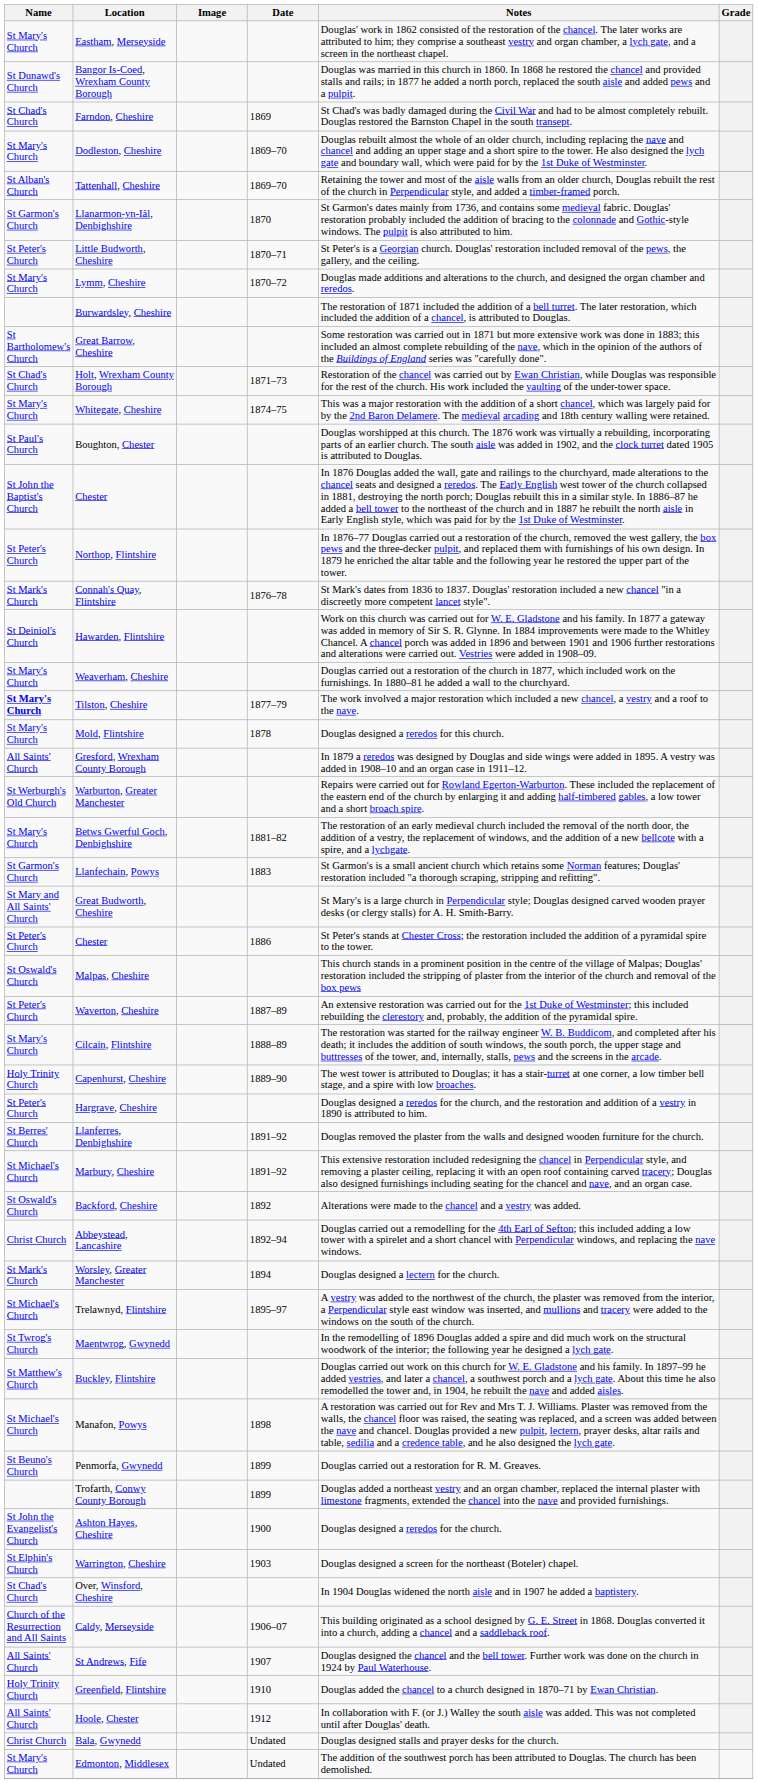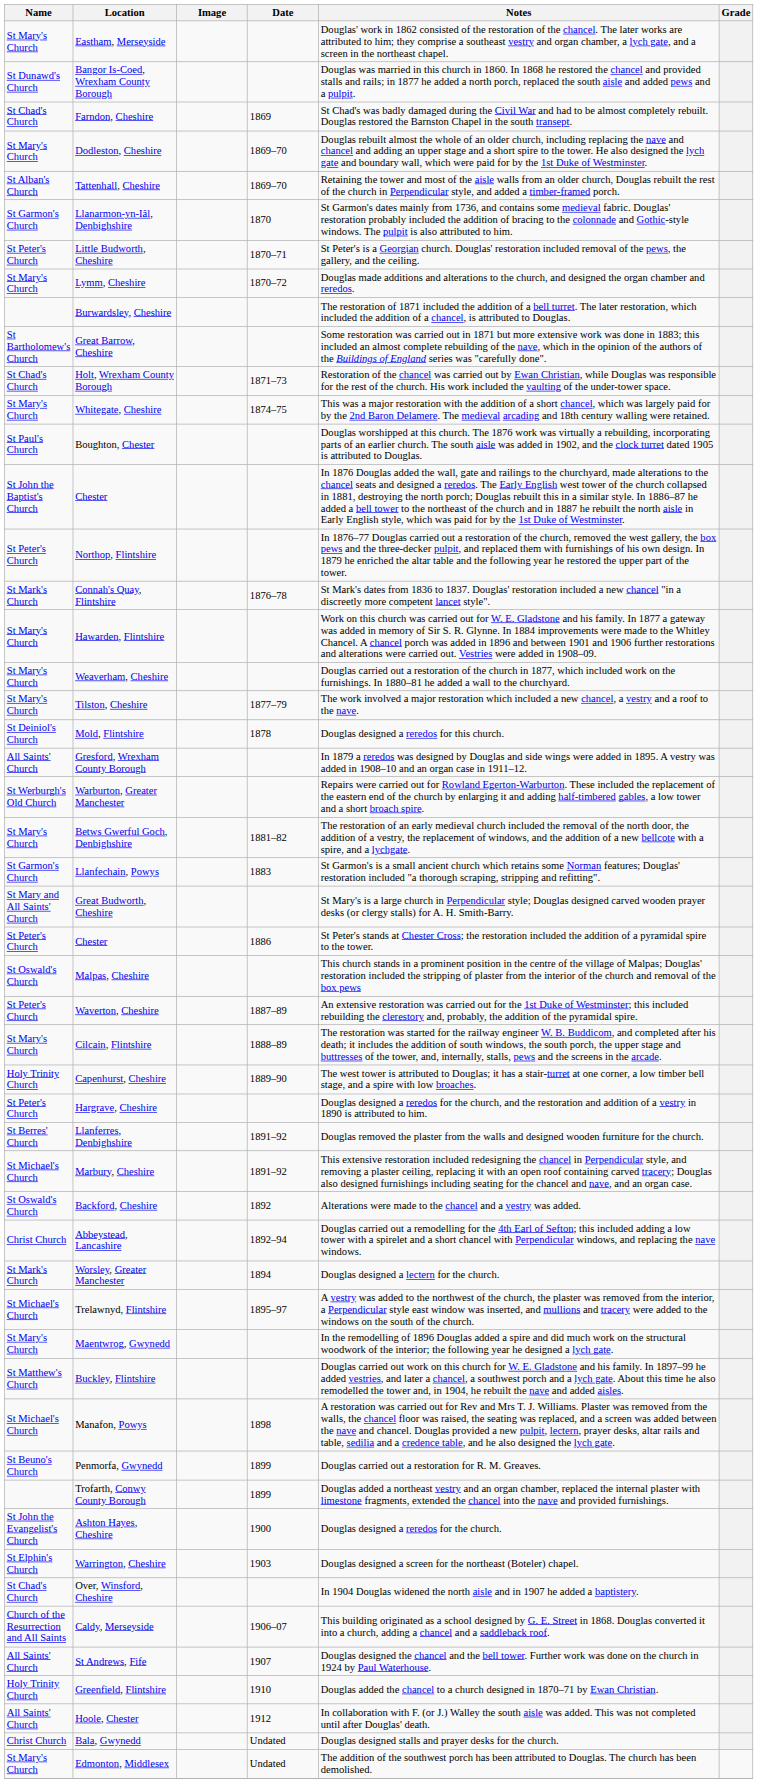 <table class="wikitable sortable">
 <tr>
 <th style="width:90px">Name</th>
 <th style="width:150px">Location</th>
 <th style="width:100px" class="unsortable">Image</th>
 <th style="width:100px">Date</th>
 <th style="width:600px" class="unsortable">Notes</th>
 <th style="width:32px">Grade</th>
 </tr>
 <tr>
 <td><a href='#'>St Mary's Church</a></td>
 <td><a href='#'>Eastham</a>, <a href='#'>Merseyside</a><br><small></small></td>
 <td></td>
 <td></td>
 <td>Douglas' work in 1862 consisted of the restoration of the <a href='#'>chancel</a>. The later works are attributed to him; they comprise a southeast <a href='#'>vestry</a> and organ chamber, a <a href='#'>lych gate</a>, and a screen in the northeast chapel.</td>
 <th></th>
 </tr>
 <tr>
 <td><a href='#'>St Dunawd's Church</a></td>
 <td><a href='#'>Bangor Is-Coed</a>, <a href='#'>Wrexham County Borough</a><br><small></small></td>
 <td></td>
 <td></td>
 <td>Douglas was married in this church in 1860. In 1868 he restored the <a href='#'>chancel</a> and provided stalls and rails; in 1877 he added a north porch, replaced the south <a href='#'>aisle</a> and added <a href='#'>pews</a> and a <a href='#'>pulpit</a>.</td>
 <th></th>
 </tr>
 <tr>
 <td><a href='#'>St Chad's Church</a></td>
 <td><a href='#'>Farndon</a>, <a href='#'>Cheshire</a><br><small></small></td>
 <td></td>
 <td>1869</td>
 <td>St Chad's was badly damaged during the <a href='#'>Civil War</a> and had to be almost completely rebuilt. Douglas restored the Barnston Chapel in the south <a href='#'>transept</a>.</td>
 <th></th>
 </tr>
 <tr>
 <td><a href='#'>St Mary's Church</a></td>
 <td><a href='#'>Dodleston</a>, <a href='#'>Cheshire</a><br><small></small></td>
 <td></td>
 <td>1869–70</td>
 <td>Douglas rebuilt almost the whole of an older church, including replacing the <a href='#'>nave</a> and <a href='#'>chancel</a> and adding an upper stage and a short spire to the tower. He also designed the <a href='#'>lych gate</a> and boundary wall, which were paid for by the <a href='#'>1st Duke of Westminster</a>.</td>
 <th></th>
 </tr>
 <tr>
 <td><a href='#'>St Alban's Church</a></td>
 <td><a href='#'>Tattenhall</a>, <a href='#'>Cheshire</a><br><small></small></td>
 <td></td>
 <td>1869–70</td>
 <td>Retaining the tower and most of the <a href='#'>aisle</a> walls from an older church, Douglas rebuilt the rest of the church in <a href='#'>Perpendicular</a> style, and added a <a href='#'>timber-framed</a> porch.</td>
 <th></th>
 </tr>
 <tr>
 <td><a href='#'>St Garmon's Church</a></td>
 <td><a href='#'>Llanarmon-yn-Iâl</a>, <a href='#'>Denbighshire</a><br><small></small></td>
 <td></td>
 <td>1870</td>
 <td>St Garmon's dates mainly from 1736, and contains some <a href='#'>medieval</a> fabric. Douglas' restoration probably included the addition of bracing to the <a href='#'>colonnade</a> and <a href='#'>Gothic</a>-style windows. The <a href='#'>pulpit</a> is also attributed to him.</td>
 <th></th>
 </tr>
 <tr>
 <td><a href='#'>St Peter's Church</a></td>
 <td><a href='#'>Little Budworth</a>, <a href='#'>Cheshire</a><br><small></small></td>
 <td></td>
 <td>1870–71</td>
 <td>St Peter's is a <a href='#'>Georgian</a> church. Douglas' restoration included removal of the <a href='#'>pews</a>, the gallery, and the ceiling.</td>
 <th></th>
 </tr>
 <tr>
 <td><a href='#'>St Mary's Church</a></td>
 <td><a href='#'>Lymm</a>, <a href='#'>Cheshire</a><br><small></small></td>
 <td></td>
 <td>1870–72</td>
 <td>Douglas made additions and alterations to the church, and designed the organ chamber and <a href='#'>reredos</a>.</td>
 <th></th>
 </tr>
 <tr>
 <td></td>
 <td><a href='#'>Burwardsley</a>, <a href='#'>Cheshire</a><br><small></small></td>
 <td></td>
 <td></td>
 <td>The restoration of 1871 included the addition of a <a href='#'>bell turret</a>. The later restoration, which included the addition of a <a href='#'>chancel</a>, is attributed to Douglas.</td>
 <th></th>
 </tr>
 <tr>
 <td><a href='#'>St Bartholomew's Church</a></td>
 <td><a href='#'>Great Barrow</a>, <a href='#'>Cheshire</a><br><small></small></td>
 <td></td>
 <td></td>
 <td>Some restoration was carried out in 1871 but more extensive work was done in 1883; this included an almost complete rebuilding of the <a href='#'>nave</a>, which in the opinion of the authors of the <em><a href='#'>Buildings of England</a></em> series was "carefully done".</td>
 <th></th>
 </tr>
 <tr>
 <td><a href='#'>St Chad's Church</a></td>
 <td><a href='#'>Holt</a>, <a href='#'>Wrexham County Borough</a><br><small></small></td>
 <td></td>
 <td>1871–73</td>
 <td>Restoration of the <a href='#'>chancel</a> was carried out by <a href='#'>Ewan Christian</a>, while Douglas was responsible for the rest of the church. His work included the <a href='#'>vaulting</a> of the under-tower space.</td>
 <th></th>
 </tr>
 <tr>
 <td><a href='#'>St Mary's Church</a></td>
 <td><a href='#'>Whitegate</a>, <a href='#'>Cheshire</a><br><small></small></td>
 <td></td>
 <td>1874–75</td>
 <td>This was a major restoration with the addition of a short <a href='#'>chancel</a>, which was largely paid for by the <a href='#'>2nd Baron Delamere</a>. The <a href='#'>medieval</a> <a href='#'>arcading</a> and 18th century walling were retained.</td>
 <th></th>
 </tr>
 <tr>
 <td><a href='#'>St Paul's Church</a></td>
 <td>Boughton, <a href='#'>Chester</a><br><small></small></td>
 <td></td>
 <td></td>
 <td>Douglas worshipped at this church. The 1876 work was virtually a rebuilding, incorporating parts of an earlier church. The south <a href='#'>aisle</a> was added in 1902, and the <a href='#'>clock turret</a> dated 1905 is attributed to Douglas.</td>
 <th></th>
 </tr>
 <tr>
 <td><a href='#'>St John the Baptist's Church</a></td>
 <td><a href='#'>Chester</a><br><small></small></td>
 <td></td>
 <td></td>
 <td>In 1876 Douglas added the wall, gate and railings to the churchyard, made alterations to the <a href='#'>chancel</a> seats and designed a <a href='#'>reredos</a>. The <a href='#'>Early English</a> west tower of the church collapsed in 1881, destroying the north porch; Douglas rebuilt this in a similar style. In 1886–87 he added a <a href='#'>bell tower</a> to the northeast of the church and in 1887 he rebuilt the north <a href='#'>aisle</a> in Early English style, which was paid for by the <a href='#'>1st Duke of Westminster</a>.</td>
 <th></th>
 </tr>
 <tr>
 <td><a href='#'>St Peter's Church</a></td>
 <td><a href='#'>Northop</a>, <a href='#'>Flintshire</a><br><small></small></td>
 <td></td>
 <td></td>
 <td>In 1876–77 Douglas carried out a restoration of the church, removed the west gallery, the <a href='#'>box pews</a> and the three-decker <a href='#'>pulpit</a>, and replaced them with furnishings of his own design. In 1879 he enriched the altar table and the following year he restored the upper part of the tower.</td>
 <th></th>
 </tr>
 <tr>
 <td><a href='#'>St Mark's Church</a></td>
 <td><a href='#'>Connah's Quay</a>, <a href='#'>Flintshire</a><br><small></small></td>
 <td></td>
 <td>1876–78</td>
 <td>St Mark's dates from 1836 to 1837. Douglas' restoration included a new <a href='#'>chancel</a> "in a discreetly more competent <a href='#'>lancet</a> style".</td>
 <th></th>
 </tr>
 <tr>
-<td><a href='#'>St Deiniol's Church</a></td>
+<td><a href='#'>St Mary's Church</a></td>
 <td><a href='#'>Hawarden</a>, <a href='#'>Flintshire</a><br><small></small></td>
 <td></td>
 <td></td>
 <td>Work on this church was carried out for <a href='#'>W. E. Gladstone</a> and his family. In 1877 a gateway was added in memory of Sir S. R. Glynne. In 1884 improvements were made to the Whitley Chancel. A <a href='#'>chancel</a> porch was added in 1896 and between 1901 and 1906 further restorations and alterations were carried out. <a href='#'>Vestries</a> were added in 1908–09.</td>
 <th></th>
 </tr>
 <tr>
 <td><a href='#'>St Mary's Church</a></td>
 <td><a href='#'>Weaverham</a>, <a href='#'>Cheshire</a><br><small></small></td>
 <td></td>
 <td></td>
 <td>Douglas carried out a restoration of the church in 1877, which included work on the furnishings. In 1880–81 he added a wall to the churchyard.</td>
 <th></th>
 </tr>
 <tr>
-<td><strong><a href='#'>St Mary's Church</a></strong></td>
+<td><a href='#'>St Mary's Church</a></td>
 <td><a href='#'>Tilston</a>, <a href='#'>Cheshire</a><br><small></small></td>
 <td></td>
 <td>1877–79</td>
 <td>The work involved a major restoration which included a new <a href='#'>chancel</a>, a <a href='#'>vestry</a> and a roof to the <a href='#'>nave</a>.</td>
 <th></th>
 </tr>
 <tr>
-<td><a href='#'>St Mary's Church</a></td>
+<td><a href='#'>St Deiniol's Church</a></td>
 <td><a href='#'>Mold</a>, <a href='#'>Flintshire</a><br><small></small></td>
 <td></td>
 <td>1878</td>
 <td>Douglas designed a <a href='#'>reredos</a> for this church.</td>
 <th></th>
 </tr>
 <tr>
 <td><a href='#'>All Saints' Church</a></td>
 <td><a href='#'>Gresford</a>, <a href='#'>Wrexham County Borough</a><br><small></small></td>
 <td></td>
 <td></td>
 <td>In 1879 a <a href='#'>reredos</a> was designed by Douglas and side wings were added in 1895. A vestry was added in 1908–10 and an organ case in 1911–12.</td>
 <th></th>
 </tr>
 <tr>
 <td><a href='#'>St Werburgh's Old Church</a></td>
 <td><a href='#'>Warburton</a>, <a href='#'>Greater Manchester</a><br><small></small></td>
 <td></td>
 <td></td>
 <td>Repairs were carried out for <a href='#'>Rowland Egerton-Warburton</a>. These included the replacement of the eastern end of the church by enlarging it and adding <a href='#'>half-timbered</a> <a href='#'>gables</a>, a low tower and a short <a href='#'>broach spire</a>.</td>
 <th></th>
 </tr>
 <tr>
 <td><a href='#'>St Mary's Church</a></td>
 <td><a href='#'>Betws Gwerful Goch</a>, <a href='#'>Denbighshire</a><br><small></small></td>
 <td></td>
 <td>1881–82</td>
 <td>The restoration of an early medieval church included the removal of the north door, the addition of a vestry, the replacement of windows, and the addition of a new <a href='#'>bellcote</a> with a spire, and a <a href='#'>lychgate</a>.</td>
 <th></th>
 </tr>
 <tr>
 <td><a href='#'>St Garmon's Church</a></td>
 <td><a href='#'>Llanfechain</a>, <a href='#'>Powys</a><br><small></small></td>
 <td></td>
 <td>1883</td>
 <td>St Garmon's is a small ancient church which retains some <a href='#'>Norman</a> features; Douglas' restoration included "a thorough scraping, stripping and refitting".</td>
 <th></th>
 </tr>
 <tr>
 <td><a href='#'>St Mary and All Saints' Church</a></td>
 <td><a href='#'>Great Budworth</a>, <a href='#'>Cheshire</a><br><small></small></td>
 <td></td>
 <td></td>
 <td>St Mary's is a large church in <a href='#'>Perpendicular</a> style; Douglas designed carved wooden prayer desks (or clergy stalls) for A. H. Smith-Barry.</td>
 <th></th>
 </tr>
 <tr>
 <td><a href='#'>St Peter's Church</a></td>
 <td><a href='#'>Chester</a><br><small></small></td>
 <td></td>
 <td>1886</td>
 <td>St Peter's stands at <a href='#'>Chester Cross</a>; the restoration included the addition of a pyramidal spire to the tower.</td>
 <th></th>
 </tr>
 <tr>
 <td><a href='#'>St Oswald's Church</a></td>
 <td><a href='#'>Malpas</a>, <a href='#'>Cheshire</a><br><small></small></td>
 <td></td>
 <td></td>
 <td>This church stands in a prominent position in the centre of the village of Malpas; Douglas' restoration included the stripping of plaster from the interior of the church and removal of the <a href='#'>box pews</a></td>
 <th></th>
 </tr>
 <tr>
 <td><a href='#'>St Peter's Church</a></td>
 <td><a href='#'>Waverton</a>, <a href='#'>Cheshire</a><br><small></small></td>
 <td></td>
 <td>1887–89</td>
 <td>An extensive restoration was carried out for the <a href='#'>1st Duke of Westminster</a>; this included rebuilding the <a href='#'>clerestory</a> and, probably, the addition of the pyramidal spire.</td>
 <th></th>
 </tr>
 <tr>
 <td><a href='#'>St Mary's Church</a></td>
 <td><a href='#'>Cilcain</a>, <a href='#'>Flintshire</a><br><small></small></td>
 <td></td>
 <td>1888–89</td>
 <td>The restoration was started for the railway engineer <a href='#'>W. B. Buddicom</a>, and completed after his death; it includes the addition of south windows, the south porch, the upper stage and <a href='#'>buttresses</a> of the tower, and, internally, stalls, <a href='#'>pews</a> and the screens in the <a href='#'>arcade</a>.</td>
 <th></th>
 </tr>
 <tr>
 <td><a href='#'>Holy Trinity Church</a></td>
 <td><a href='#'>Capenhurst</a>, <a href='#'>Cheshire</a><br><small></small></td>
 <td></td>
 <td>1889–90</td>
 <td>The west tower is attributed to Douglas; it has a stair-<a href='#'>turret</a> at one corner, a low timber bell stage, and a spire with low <a href='#'>broaches</a>.</td>
 <th></th>
 </tr>
 <tr>
 <td><a href='#'>St Peter's Church</a></td>
 <td><a href='#'>Hargrave</a>, <a href='#'>Cheshire</a><br><small></small></td>
 <td></td>
 <td></td>
 <td>Douglas designed a <a href='#'>reredos</a> for the church, and the restoration and addition of a <a href='#'>vestry</a> in 1890 is attributed to him.</td>
 <th></th>
 </tr>
 <tr>
 <td><a href='#'>St Berres' Church</a></td>
 <td><a href='#'>Llanferres</a>, <a href='#'>Denbighshire</a><br><small></small></td>
 <td></td>
 <td>1891–92</td>
 <td>Douglas removed the plaster from the walls and designed wooden furniture for the church.</td>
 <th></th>
 </tr>
 <tr>
 <td><a href='#'>St Michael's Church</a></td>
 <td><a href='#'>Marbury</a>, <a href='#'>Cheshire</a><br><small></small></td>
 <td></td>
 <td>1891–92</td>
 <td>This extensive restoration included redesigning the <a href='#'>chancel</a> in <a href='#'>Perpendicular</a> style, and removing a plaster ceiling, replacing it with an open roof containing carved <a href='#'>tracery</a>; Douglas also designed furnishings including seating for the chancel and <a href='#'>nave</a>, and an organ case.</td>
 <th></th>
 </tr>
 <tr>
 <td><a href='#'>St Oswald's Church</a></td>
 <td><a href='#'>Backford</a>, <a href='#'>Cheshire</a><br><small></small></td>
 <td></td>
 <td>1892</td>
 <td>Alterations were made to the <a href='#'>chancel</a> and a <a href='#'>vestry</a> was added.</td>
 <th></th>
 </tr>
 <tr>
 <td><a href='#'>Christ Church</a></td>
 <td><a href='#'>Abbeystead</a>, <a href='#'>Lancashire</a><br><small></small></td>
 <td></td>
 <td>1892–94</td>
 <td>Douglas carried out a remodelling for the <a href='#'>4th Earl of Sefton</a>; this included adding a low tower with a spirelet and a short chancel with <a href='#'>Perpendicular</a> windows, and replacing the <a href='#'>nave</a> windows.</td>
 <th></th>
 </tr>
 <tr>
 <td><a href='#'>St Mark's Church</a></td>
 <td><a href='#'>Worsley</a>, <a href='#'>Greater Manchester</a><br><small></small></td>
 <td></td>
 <td>1894</td>
 <td>Douglas designed a <a href='#'>lectern</a> for the church.</td>
 <th></th>
 </tr>
 <tr>
 <td><a href='#'>St Michael's Church</a></td>
 <td>Trelawnyd, <a href='#'>Flintshire</a><br><small></small></td>
 <td></td>
 <td>1895–97</td>
 <td>A <a href='#'>vestry</a> was added to the northwest of the church, the plaster was removed from the interior, a <a href='#'>Perpendicular</a> style east window was inserted, and <a href='#'>mullions</a> and <a href='#'>tracery</a> were added to the windows on the south of the church.</td>
 <th></th>
 </tr>
 <tr>
-<td><a href='#'>St Twrog's Church</a></td>
+<td><a href='#'>St Mary's Church</a></td>
 <td><a href='#'>Maentwrog</a>, <a href='#'>Gwynedd</a><br><small></small></td>
 <td></td>
 <td></td>
 <td>In the remodelling of 1896 Douglas added a spire and did much work on the structural woodwork of the interior; the following year he designed a <a href='#'>lych gate</a>.</td>
 <th></th>
 </tr>
 <tr>
 <td><a href='#'>St Matthew's Church</a></td>
 <td><a href='#'>Buckley</a>, <a href='#'>Flintshire</a><br><small></small></td>
 <td></td>
 <td></td>
 <td>Douglas carried out work on this church for <a href='#'>W. E. Gladstone</a> and his family. In 1897–99 he added <a href='#'>vestries</a>, and later a <a href='#'>chancel</a>, a southwest porch and a <a href='#'>lych gate</a>. About this time he also remodelled the tower and, in 1904, he rebuilt the <a href='#'>nave</a> and added <a href='#'>aisles</a>.</td>
 <th></th>
 </tr>
 <tr>
 <td><a href='#'>St Michael's Church</a></td>
 <td>Manafon, <a href='#'>Powys</a><br><small></small></td>
 <td></td>
 <td>1898</td>
 <td>A restoration was carried out for Rev and Mrs T. J. Williams. Plaster was removed from the walls, the <a href='#'>chancel</a> floor was raised, the seating was replaced, and a screen was added between the <a href='#'>nave</a> and chancel. Douglas provided a new <a href='#'>pulpit</a>, <a href='#'>lectern</a>, prayer desks, altar rails and table, <a href='#'>sedilia</a> and a <a href='#'>credence table</a>, and he also designed the <a href='#'>lych gate</a>.</td>
 <th></th>
 </tr>
 <tr>
 <td><a href='#'>St Beuno's Church</a></td>
 <td>Penmorfa, <a href='#'>Gwynedd</a><br><small></small></td>
 <td></td>
 <td>1899</td>
 <td>Douglas carried out a restoration for R. M. Greaves.</td>
 <th></th>
 </tr>
 <tr>
 <td></td>
 <td>Trofarth, <a href='#'>Conwy County Borough</a><br><small></small></td>
 <td></td>
 <td>1899</td>
 <td>Douglas added a northeast <a href='#'>vestry</a> and an organ chamber, replaced the internal plaster with <a href='#'>limestone</a> fragments, extended the <a href='#'>chancel</a> into the <a href='#'>nave</a> and provided furnishings.</td>
 <th></th>
 </tr>
 <tr>
 <td><a href='#'>St John the Evangelist's Church</a></td>
 <td><a href='#'>Ashton Hayes</a>, <a href='#'>Cheshire</a><br><small></small></td>
 <td></td>
 <td>1900</td>
 <td>Douglas designed a <a href='#'>reredos</a> for the church.</td>
 <th></th>
 </tr>
 <tr>
 <td><a href='#'>St Elphin's Church</a></td>
 <td><a href='#'>Warrington</a>, <a href='#'>Cheshire</a><br><small></small></td>
 <td></td>
 <td>1903</td>
 <td>Douglas designed a screen for the northeast (Boteler) chapel.</td>
 <th></th>
 </tr>
 <tr>
 <td><a href='#'>St Chad's Church</a></td>
 <td>Over, <a href='#'>Winsford</a>, <a href='#'>Cheshire</a><br><small></small></td>
 <td></td>
 <td></td>
 <td>In 1904 Douglas widened the north <a href='#'>aisle</a> and in 1907 he added a <a href='#'>baptistery</a>.</td>
 <th></th>
 </tr>
 <tr>
 <td><a href='#'>Church of the Resurrection and All Saints</a></td>
 <td><a href='#'>Caldy</a>, <a href='#'>Merseyside</a><small></small></td>
 <td></td>
 <td>1906–07</td>
 <td>This building originated as a school designed by <a href='#'>G. E. Street</a> in 1868. Douglas converted it into a church, adding a <a href='#'>chancel</a> and a <a href='#'>saddleback roof</a>.</td>
 <th></th>
 </tr>
 <tr>
 <td><a href='#'>All Saints' Church</a></td>
 <td><a href='#'>St Andrews</a>, <a href='#'>Fife</a><br><small></small></td>
 <td></td>
 <td>1907</td>
 <td>Douglas designed the <a href='#'>chancel</a> and the <a href='#'>bell tower</a>. Further work was done on the church in 1924 by <a href='#'>Paul Waterhouse</a>.</td>
 <th></th>
 </tr>
 <tr>
 <td><a href='#'>Holy Trinity Church</a></td>
 <td><a href='#'>Greenfield</a>, <a href='#'>Flintshire</a><br><small></small></td>
 <td></td>
 <td>1910</td>
 <td>Douglas added the <a href='#'>chancel</a> to a church designed in 1870–71 by <a href='#'>Ewan Christian</a>.</td>
 <th></th>
 </tr>
 <tr>
 <td><a href='#'>All Saints' Church</a></td>
 <td><a href='#'>Hoole</a>, <a href='#'>Chester</a><br><small></small></td>
 <td></td>
 <td>1912</td>
 <td>In collaboration with F. (or J.) Walley the south <a href='#'>aisle</a> was added. This was not completed until after Douglas' death.</td>
 <th></th>
 </tr>
 <tr>
 <td><a href='#'>Christ Church</a></td>
 <td><a href='#'>Bala</a>, <a href='#'>Gwynedd</a><br><small></small></td>
 <td></td>
 <td>Undated</td>
 <td>Douglas designed stalls and prayer desks for the church.</td>
 <th></th>
 </tr>
 <tr>
 <td><a href='#'>St Mary's Church</a></td>
 <td><a href='#'>Edmonton</a>, <a href='#'>Middlesex</a><br><small></small></td>
 <td></td>
 <td>Undated</td>
 <td>The addition of the southwest porch has been attributed to Douglas. The church has been demolished.</td>
 <td data-sort-value="e"></td>
 </tr>
 <tr>
 </tr>
 </table>
